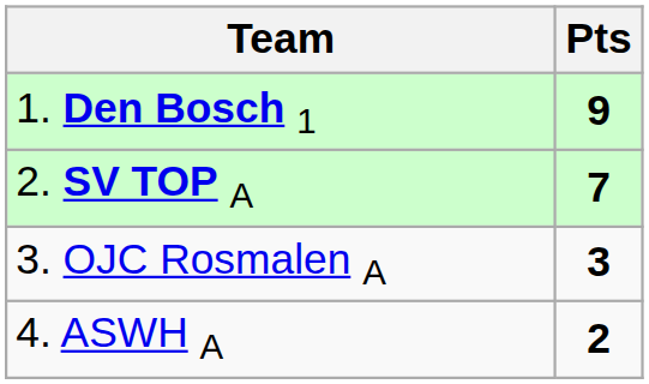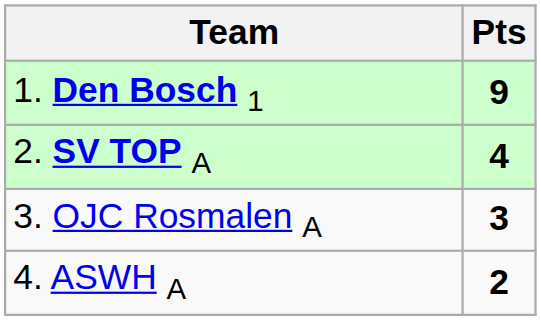 <table class="wikitable" style="text-align:center; float:left; margin-right:1em">
 <tr>
 <th style="width:200px">Team</th>
 <th width=20>Pts</th>
 </tr>
 <tr bgcolor=ccffcc>
 <td align=left>1. <strong><a href='#'>Den Bosch</a></strong> <sub>1</sub></td>
 <td><strong>9</strong></td>
 </tr>
 <tr bgcolor=ccffcc>
 <td align=left>2. <strong><a href='#'>SV TOP</a></strong> <sub>A</sub></td>
-<td><strong>7</strong></td>
+<td><strong>4</strong></td>
 </tr>
 <tr>
 <td align=left>3. <a href='#'>OJC Rosmalen</a> <sub>A</sub></td>
 <td><strong>3</strong></td>
 </tr>
 <tr>
 <td align=left>4. <a href='#'>ASWH</a> <sub>A</sub></td>
 <td><strong>2</strong></td>
 </tr>
 </table>
